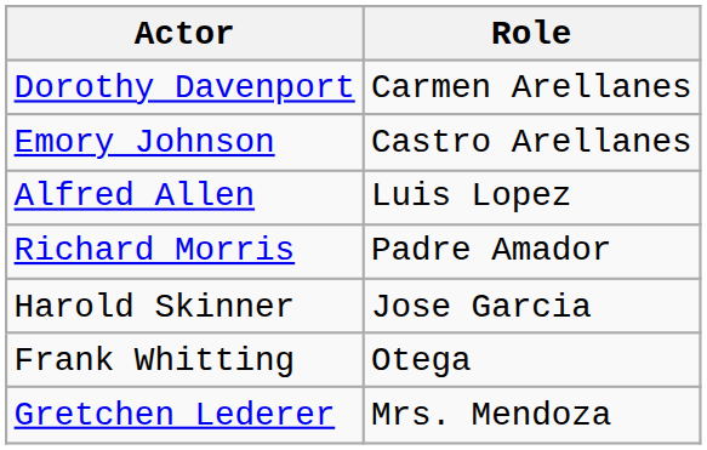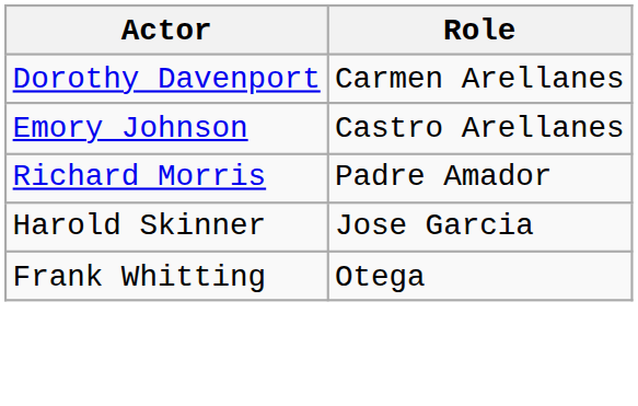 <table class="wikitable">
 <tr>
 <th>Actor</th>
 <th>Role</th>
 </tr>
 <tr>
 <td><a href='#'>Dorothy Davenport</a></td>
 <td>Carmen Arellanes</td>
 </tr>
 <tr>
 <td><a href='#'>Emory Johnson</a></td>
 <td>Castro Arellanes</td>
 </tr>
 <tr>
-<td><a href='#'>Alfred Allen</a></td>
-<td>Luis Lopez</td>
-</tr>
-<tr>
 <td><a href='#'>Richard Morris</a></td>
 <td>Padre Amador</td>
 </tr>
 <tr>
 <td>Harold Skinner</td>
 <td>Jose Garcia</td>
 </tr>
 <tr>
 <td>Frank Whitting</td>
 <td>Otega</td>
 </tr>
-<tr>
-<td><a href='#'>Gretchen Lederer</a></td>
-<td>Mrs. Mendoza</td>
-</tr>
 </table>
